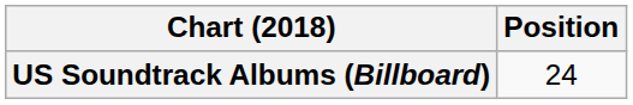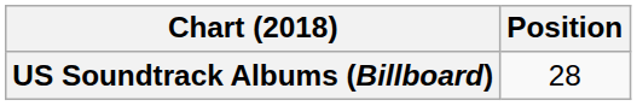 <table class="wikitable plainrowheaders" style="text-align:center">
 <tr>
 <th scope="col">Chart (2018)</th>
 <th scope="col">Position</th>
 </tr>
 <tr>
 <th scope="row">US Soundtrack Albums (<em>Billboard</em>)</th>
-<td>24</td>
+<td>28</td>
 </tr>
 </table>
